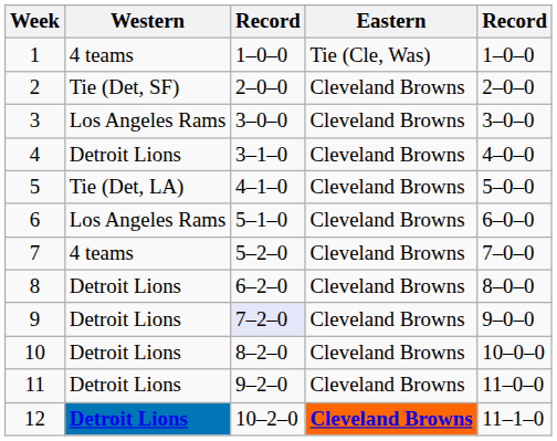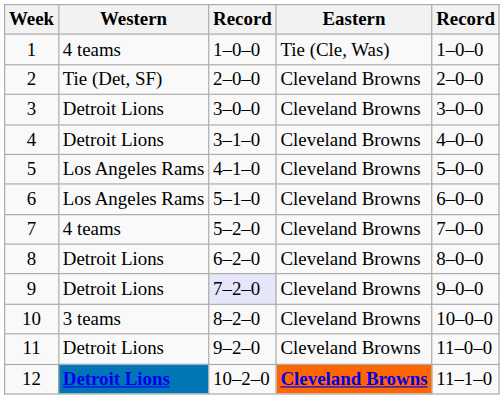 <table class="wikitable">
 <tr>
 <th>Week</th>
 <th>Western</th>
 <th>Record</th>
 <th>Eastern</th>
 <th>Record</th>
 </tr>
 <tr>
 <td align=center>1</td>
 <td>4 teams </td>
 <td>1–0–0</td>
 <td>Tie (Cle, Was)</td>
 <td>1–0–0</td>
 </tr>
 <tr>
 <td align=center>2</td>
 <td>Tie (Det, SF)</td>
 <td>2–0–0</td>
 <td>Cleveland Browns</td>
 <td>2–0–0</td>
 </tr>
 <tr>
 <td align=center>3</td>
-<td>Los Angeles Rams</td>
+<td>Detroit Lions</td>
 <td>3–0–0</td>
 <td>Cleveland Browns</td>
 <td>3–0–0</td>
 </tr>
 <tr>
 <td align=center>4</td>
 <td>Detroit Lions</td>
 <td>3–1–0</td>
 <td>Cleveland Browns</td>
 <td>4–0–0</td>
 </tr>
 <tr>
 <td align=center>5</td>
-<td>Tie (Det, LA)</td>
+<td>Los Angeles Rams</td>
 <td>4–1–0</td>
 <td>Cleveland Browns</td>
 <td>5–0–0</td>
 </tr>
 <tr>
 <td align=center>6</td>
 <td>Los Angeles Rams</td>
 <td>5–1–0</td>
 <td>Cleveland Browns</td>
 <td>6–0–0</td>
 </tr>
 <tr>
 <td align=center>7</td>
 <td>4 teams </td>
 <td>5–2–0</td>
 <td>Cleveland Browns</td>
 <td>7–0–0</td>
 </tr>
 <tr>
 <td align=center>8</td>
 <td>Detroit Lions</td>
 <td>6–2–0</td>
 <td>Cleveland Browns</td>
 <td>8–0–0</td>
 </tr>
 <tr>
 <td align=center>9</td>
 <td>Detroit Lions</td>
 <td style="background: lavender;">7–2–0</td>
 <td>Cleveland Browns</td>
 <td>9–0–0</td>
 </tr>
 <tr>
 <td align=center>10</td>
-<td>Detroit Lions</td>
+<td>3 teams</td>
 <td>8–2–0</td>
 <td>Cleveland Browns</td>
 <td>10–0–0</td>
 </tr>
 <tr>
 <td align=center>11</td>
 <td>Detroit Lions</td>
 <td>9–2–0</td>
 <td>Cleveland Browns</td>
 <td>11–0–0</td>
 </tr>
 <tr>
 <td align=center>12</td>
 <td bgcolor="#0076B6"><strong><a href='#'><span>Detroit Lions</span></a></strong></td>
 <td>10–2–0</td>
 <td bgcolor="#FF6600"><strong><a href='#'><span>Cleveland Browns</span></a></strong></td>
 <td>11–1–0</td>
 </tr>
 </table>
